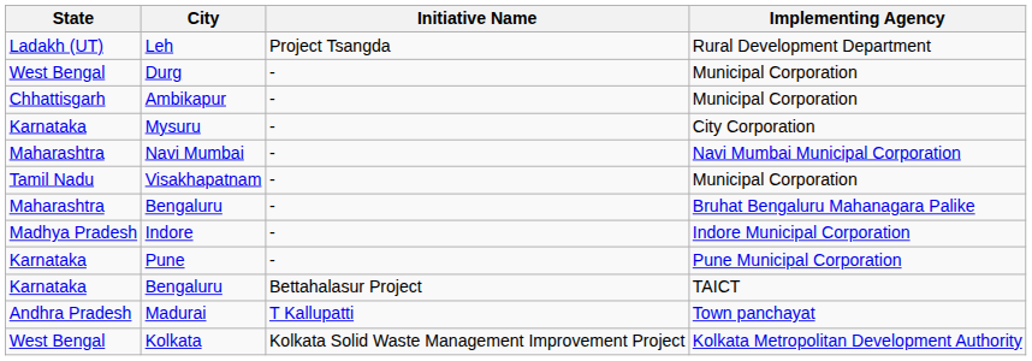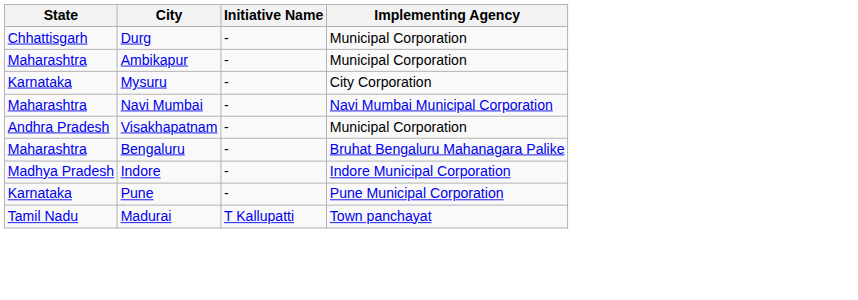 <table class="wikitable sortable">
 <tr>
 <th>State</th>
 <th>City</th>
 <th>Initiative Name</th>
 <th>Implementing Agency</th>
 </tr>
 <tr>
-<td><a href='#'>Ladakh (UT)</a></td>
-<td><a href='#'>Leh</a></td>
-<td>Project Tsangda</td>
-<td>Rural Development Department</td>
-</tr>
-<tr>
-<td><a href='#'>West Bengal</a></td>
+<td><a href='#'>Chhattisgarh</a></td>
 <td><a href='#'>Durg</a></td>
 <td>-</td>
 <td>Municipal Corporation</td>
 </tr>
 <tr>
-<td><a href='#'>Chhattisgarh</a></td>
+<td><a href='#'>Maharashtra</a></td>
 <td><a href='#'>Ambikapur</a></td>
 <td>-</td>
 <td>Municipal Corporation</td>
 </tr>
 <tr>
 <td><a href='#'>Karnataka</a></td>
 <td><a href='#'>Mysuru</a></td>
 <td>-</td>
 <td>City Corporation</td>
 </tr>
 <tr>
 <td><a href='#'>Maharashtra</a></td>
 <td><a href='#'>Navi Mumbai</a></td>
 <td>-</td>
 <td><a href='#'>Navi Mumbai Municipal Corporation</a></td>
 </tr>
 <tr>
-<td><a href='#'>Tamil Nadu</a></td>
+<td><a href='#'>Andhra Pradesh</a></td>
 <td><a href='#'>Visakhapatnam</a></td>
 <td>-</td>
 <td>Municipal Corporation</td>
 </tr>
 <tr>
 <td><a href='#'>Maharashtra</a></td>
 <td><a href='#'>Bengaluru</a></td>
 <td>-</td>
 <td><a href='#'>Bruhat Bengaluru Mahanagara Palike</a></td>
 </tr>
 <tr>
 <td><a href='#'>Madhya Pradesh</a></td>
 <td><a href='#'>Indore</a></td>
 <td>-</td>
 <td><a href='#'>Indore Municipal Corporation</a></td>
 </tr>
 <tr>
 <td><a href='#'>Karnataka</a></td>
 <td><a href='#'>Pune</a></td>
 <td>-</td>
 <td><a href='#'>Pune Municipal Corporation</a></td>
 </tr>
 <tr>
-<td><a href='#'>Karnataka</a></td>
-<td><a href='#'>Bengaluru</a></td>
-<td>Bettahalasur Project</td>
-<td>TAICT</td>
-</tr>
-<tr>
-<td><a href='#'>Andhra Pradesh</a></td>
+<td><a href='#'>Tamil Nadu</a></td>
 <td><a href='#'>Madurai</a></td>
 <td><a href='#'>T Kallupatti</a></td>
 <td><a href='#'>Town panchayat</a></td>
 </tr>
-<tr>
-<td><a href='#'>West Bengal</a></td>
-<td><a href='#'>Kolkata</a></td>
-<td>Kolkata Solid Waste Management Improvement Project</td>
-<td><a href='#'>Kolkata Metropolitan Development Authority</a></td>
-</tr>
 </table>
